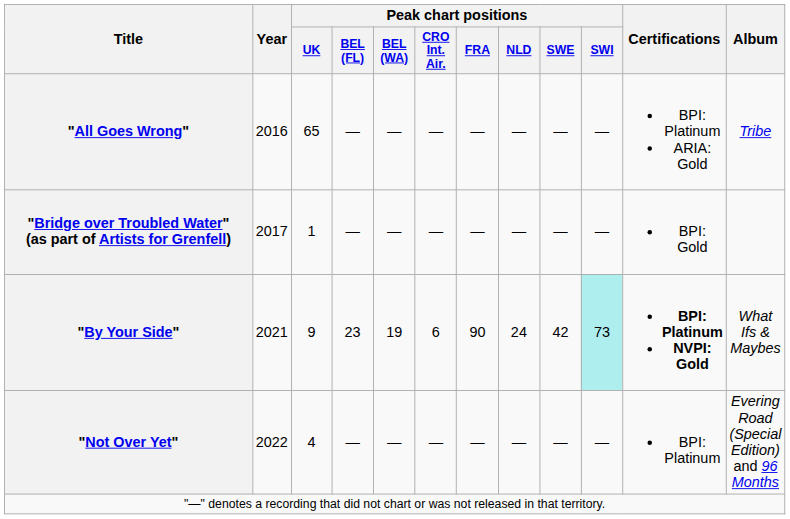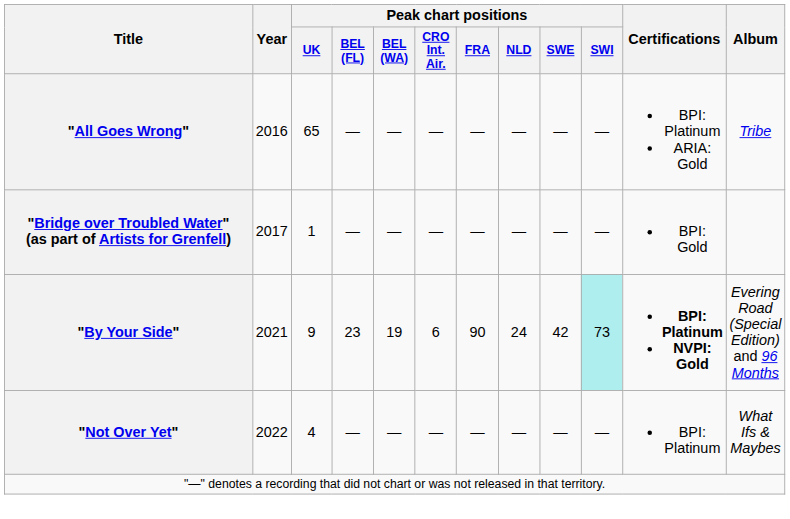 <table class="wikitable plainrowheaders" style="text-align:center;">
 <tr>
 <th scope="col" rowspan="2" style="width:18em;">Title</th>
 <th scope="col" rowspan="2" style="width:1em;">Year</th>
 <th scope="col" colspan="8">Peak chart positions</th>
 <th scope="col" rowspan="2">Certifications</th>
 <th scope="col" rowspan="2">Album</th>
 </tr>
 <tr>
 <th scope="col" style="width:3em;font-size:85%;"><a href='#'>UK</a><br></th>
 <th scope="col" style="width:3em;font-size:85%;"><a href='#'>BEL (FL)</a><br></th>
 <th scope="col" style="width:3em;font-size:85%;"><a href='#'>BEL (WA)</a><br></th>
 <th scope="col" style="width:3em;font-size:85%;"><a href='#'>CRO<br>Int.<br>Air.</a><br></th>
 <th scope="col" style="width:3em;font-size:85%;"><a href='#'>FRA</a><br></th>
 <th scope="col" style="width:3em;font-size:85%;"><a href='#'>NLD</a><br></th>
 <th scope="col" style="width:3em;font-size:85%;"><a href='#'>SWE</a><br></th>
 <th scope="col" style="width:3em;font-size:85%;"><a href='#'>SWI</a><br></th>
 </tr>
 <tr>
 <th scope="row">"<a href='#'>All Goes Wrong</a>"<br></th>
 <td>2016</td>
 <td>65</td>
 <td>—</td>
 <td>—</td>
 <td>—</td>
 <td>—</td>
 <td>—</td>
 <td>—</td>
 <td>—</td>
 <td><br><ul><li>BPI: Platinum</li><li>ARIA: Gold</li></ul></td>
 <td><em><a href='#'>Tribe</a></em></td>
 </tr>
 <tr>
 <th scope="row">"<a href='#'>Bridge over Troubled Water</a>"<br><span>(as part of <a href='#'>Artists for Grenfell</a>)</span></th>
 <td>2017</td>
 <td>1</td>
 <td>—</td>
 <td>—</td>
 <td>—</td>
 <td>—</td>
 <td>—</td>
 <td>—</td>
 <td>—</td>
 <td><br><ul><li>BPI: Gold</li></ul></td>
 <td></td>
 </tr>
 <tr>
 <th scope="row">"<a href='#'>By Your Side</a>"<br></th>
 <td>2021</td>
 <td>9</td>
 <td>23</td>
 <td>19</td>
 <td>6</td>
 <td>90</td>
 <td>24</td>
 <td>42</td>
 <td style="background: paleturquoise;">73</td>
 <td><strong><br><ul><li>BPI: Platinum</li><li>NVPI: Gold</li></ul></strong></td>
-<td><em>What Ifs & Maybes</em></td>
+<td><em>Evering Road (Special Edition)</em> and <em><a href='#'>96 Months</a></em></td>
 </tr>
 <tr>
 <th scope="row">"<a href='#'>Not Over Yet</a>"<br></th>
 <td>2022</td>
 <td>4</td>
 <td>—</td>
 <td>—</td>
 <td>—</td>
 <td>—</td>
 <td>—</td>
 <td>—</td>
 <td>—</td>
 <td><br><ul><li>BPI: Platinum</li></ul></td>
-<td><em>Evering Road (Special Edition)</em> and <em><a href='#'>96 Months</a></em></td>
+<td><em>What Ifs & Maybes</em></td>
 </tr>
 <tr>
 <td colspan="20" style="font-size:85%">"—" denotes a recording that did not chart or was not released in that territory.</td>
 </tr>
 </table>
